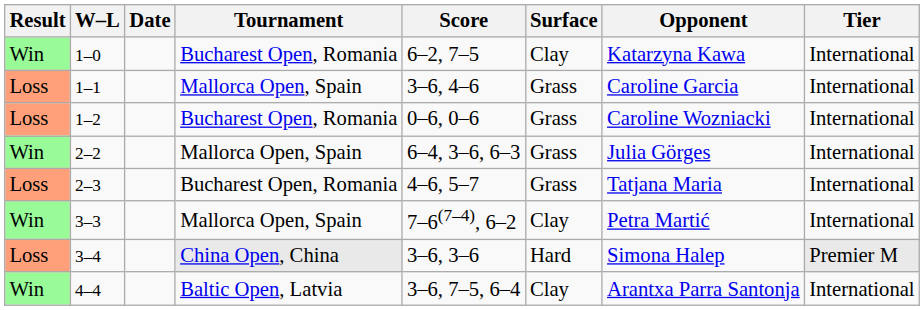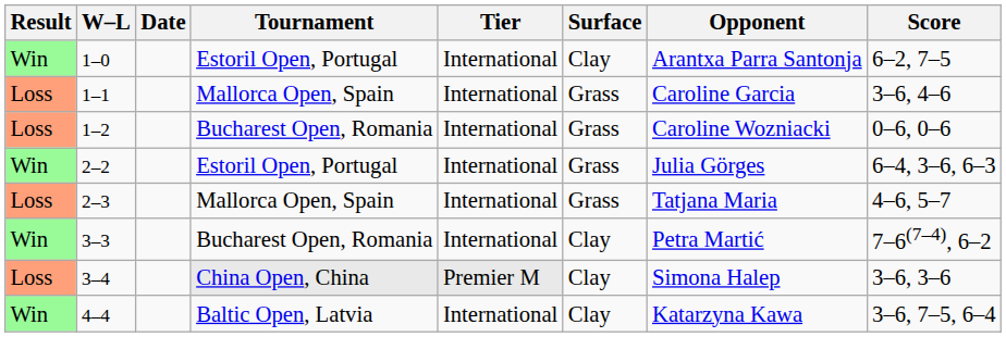 <table class="sortable wikitable">
 <tr>
 <th>Result</th>
 <th class="unsortable">W–L</th>
 <th>Date</th>
 <th>Tournament</th>
-<th class="unsortable">Score</th>
+<th>Tier</th>
 <th>Surface</th>
 <th>Opponent</th>
-<th>Tier</th>
+<th class="unsortable">Score</th>
 </tr>
 <tr>
 <td style="background:#98FB98">Win</td>
 <td><small>1–0</small></td>
 <td><a href='#'></a></td>
-<td><a href='#'>Bucharest Open</a>, Romania</td>
+<td><a href='#'>Estoril Open</a>, Portugal</td>
+<td>International</td>
+<td>Clay</td>
+<td> <a href='#'>Arantxa Parra Santonja</a></td>
 <td>6–2, 7–5</td>
-<td>Clay</td>
-<td> <a href='#'>Katarzyna Kawa</a></td>
-<td>International</td>
 </tr>
 <tr>
 <td style="background:#FFA07A">Loss</td>
 <td><small>1–1</small></td>
 <td><a href='#'></a></td>
 <td><a href='#'>Mallorca Open</a>, Spain</td>
-<td>3–6, 4–6</td>
+<td>International</td>
 <td>Grass</td>
 <td> <a href='#'>Caroline Garcia</a></td>
-<td>International</td>
+<td>3–6, 4–6</td>
 </tr>
 <tr>
 <td style="background:#FFA07A">Loss</td>
 <td><small>1–2</small></td>
 <td><a href='#'></a></td>
 <td><a href='#'>Bucharest Open</a>, Romania</td>
-<td>0–6, 0–6</td>
+<td>International</td>
 <td>Grass</td>
 <td> <a href='#'>Caroline Wozniacki</a></td>
-<td>International</td>
+<td>0–6, 0–6</td>
 </tr>
 <tr>
 <td style="background:#98FB98">Win</td>
 <td><small>2–2</small></td>
 <td><a href='#'></a></td>
-<td>Mallorca Open, Spain</td>
-<td>6–4, 3–6, 6–3</td>
+<td><a href='#'>Estoril Open</a>, Portugal</td>
+<td>International</td>
 <td>Grass</td>
 <td> <a href='#'>Julia Görges</a></td>
-<td>International</td>
+<td>6–4, 3–6, 6–3</td>
 </tr>
 <tr>
 <td style="background:#FFA07A">Loss</td>
 <td><small>2–3</small></td>
 <td><a href='#'></a></td>
-<td>Bucharest Open, Romania</td>
-<td>4–6, 5–7</td>
+<td>Mallorca Open, Spain</td>
+<td>International</td>
 <td>Grass</td>
 <td> <a href='#'>Tatjana Maria</a></td>
-<td>International</td>
+<td>4–6, 5–7</td>
 </tr>
 <tr>
 <td style="background:#98FB98">Win</td>
 <td><small>3–3</small></td>
 <td><a href='#'></a></td>
-<td>Mallorca Open, Spain</td>
-<td>7–6<sup>(7–4)</sup>, 6–2</td>
+<td>Bucharest Open, Romania</td>
+<td>International</td>
 <td>Clay</td>
 <td> <a href='#'>Petra Martić</a></td>
-<td>International</td>
+<td>7–6<sup>(7–4)</sup>, 6–2</td>
 </tr>
 <tr>
 <td style="background:#FFA07A">Loss</td>
 <td><small>3–4</small></td>
 <td><a href='#'></a></td>
 <td style="background:#e9e9e9;"><a href='#'>China Open</a>, China</td>
+<td style="background:#e9e9e9;">Premier M</td>
+<td>Clay</td>
+<td> <a href='#'>Simona Halep</a></td>
 <td>3–6, 3–6</td>
-<td>Hard</td>
-<td> <a href='#'>Simona Halep</a></td>
-<td style="background:#e9e9e9;">Premier M</td>
 </tr>
 <tr>
 <td style="background:#98FB98">Win</td>
 <td><small>4–4</small></td>
 <td><a href='#'></a></td>
 <td><a href='#'>Baltic Open</a>, Latvia</td>
+<td>International</td>
+<td>Clay</td>
+<td> <a href='#'>Katarzyna Kawa</a></td>
 <td>3–6, 7–5, 6–4</td>
-<td>Clay</td>
-<td> <a href='#'>Arantxa Parra Santonja</a></td>
-<td>International</td>
 </tr>
 </table>
